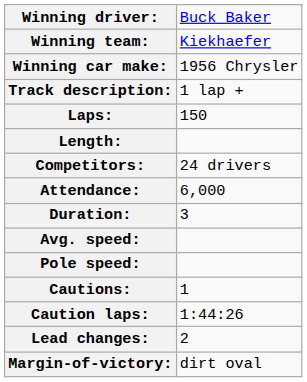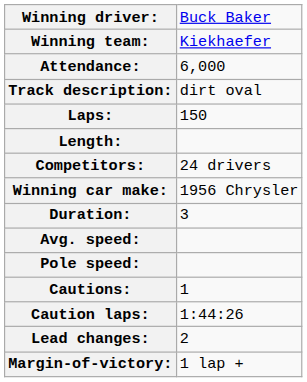 <table class="wikitable" style=text-align:left>
 <tr>
 <th>Winning driver:</th>
 <td><a href='#'>Buck Baker</a></td>
 </tr>
 <tr>
 <th>Winning team:</th>
 <td><a href='#'>Kiekhaefer</a></td>
 </tr>
 <tr>
-<th>Winning car make:</th>
-<td>1956 Chrysler</td>
+<th>Attendance:</th>
+<td>6,000</td>
 </tr>
 <tr>
 <th>Track description:</th>
-<td>1 lap +</td>
+<td> dirt oval</td>
 </tr>
 <tr>
 <th>Laps:</th>
 <td>150</td>
 </tr>
 <tr>
 <th>Length:</th>
 <td></td>
 </tr>
 <tr>
 <th>Competitors:</th>
 <td>24 drivers</td>
 </tr>
 <tr>
-<th>Attendance:</th>
-<td>6,000</td>
+<th>Winning car make:</th>
+<td>1956 Chrysler</td>
 </tr>
 <tr>
 <th>Duration:</th>
 <td>3</td>
 </tr>
 <tr>
 <th>Avg. speed:</th>
 <td></td>
 </tr>
 <tr>
 <th>Pole speed:</th>
 <td></td>
 </tr>
 <tr>
 <th>Cautions:</th>
 <td>1</td>
 </tr>
 <tr>
 <th>Caution laps:</th>
 <td>1:44:26</td>
 </tr>
 <tr>
 <th>Lead changes:</th>
 <td>2</td>
 </tr>
 <tr>
 <th>Margin-of-victory:</th>
-<td> dirt oval</td>
+<td>1 lap +</td>
 </tr>
 </table>
